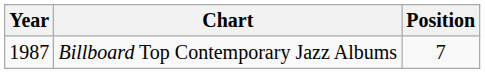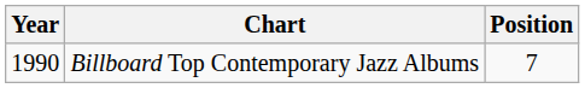 <table class="wikitable">
 <tr>
 <th>Year</th>
 <th>Chart</th>
 <th>Position</th>
 </tr>
 <tr>
-<td>1987</td>
+<td>1990</td>
 <td><em>Billboard</em> Top Contemporary Jazz Albums</td>
 <td align="center">7</td>
 </tr>
 </table>
